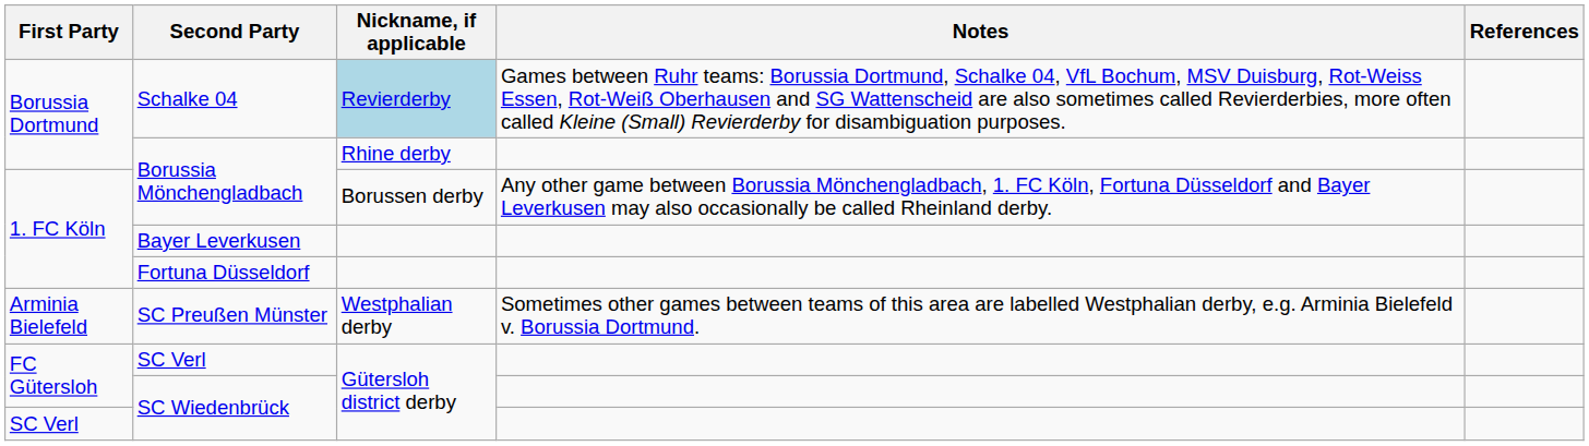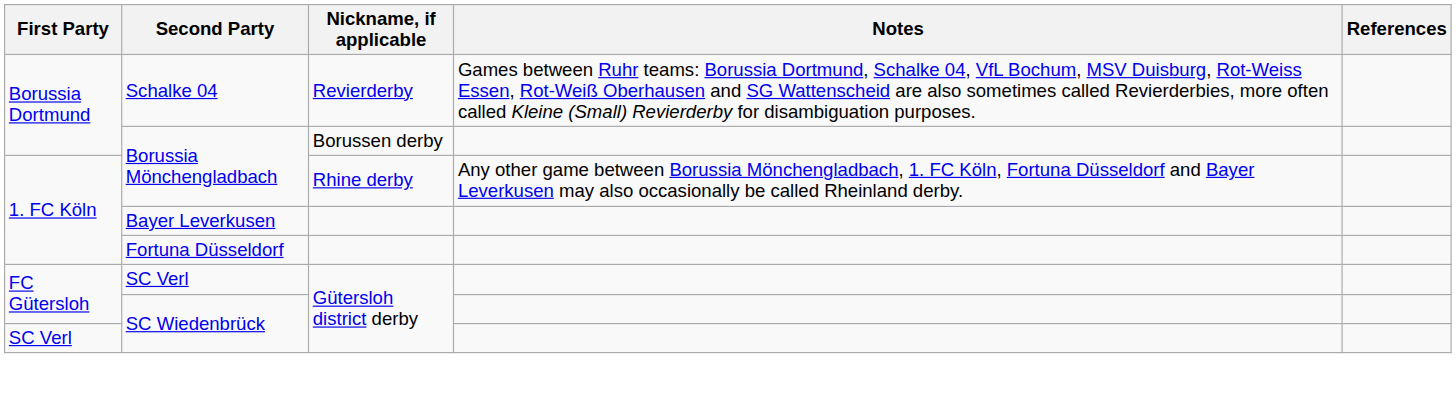 <table class="wikitable">
 <tr>
 <th>First Party</th>
 <th>Second Party</th>
 <th>Nickname, if applicable</th>
 <th>Notes</th>
 <th>References</th>
 </tr>
 <tr>
 <td rowspan=2><a href='#'>Borussia Dortmund</a></td>
 <td><a href='#'>Schalke 04</a></td>
-<td style="background: lightblue;"><a href='#'>Revierderby</a></td>
+<td><a href='#'>Revierderby</a></td>
 <td>Games between <a href='#'>Ruhr</a> teams: <a href='#'>Borussia Dortmund</a>, <a href='#'>Schalke 04</a>, <a href='#'>VfL Bochum</a>, <a href='#'>MSV Duisburg</a>, <a href='#'>Rot-Weiss Essen</a>, <a href='#'>Rot-Weiß Oberhausen</a> and <a href='#'>SG Wattenscheid</a> are also sometimes called Revierderbies, more often called <em>Kleine (Small) Revierderby</em> for disambiguation purposes.</td>
 <td></td>
 </tr>
 <tr>
 <td rowspan=2><a href='#'>Borussia Mönchengladbach</a></td>
-<td><a href='#'>Rhine derby</a></td>
+<td>Borussen derby</td>
 <td></td>
 <td></td>
 </tr>
 <tr>
 <td rowspan="3"><a href='#'>1. FC Köln</a></td>
-<td>Borussen derby</td>
+<td><a href='#'>Rhine derby</a></td>
 <td>Any other game between <a href='#'>Borussia Mönchengladbach</a>, <a href='#'>1. FC Köln</a>, <a href='#'>Fortuna Düsseldorf</a> and <a href='#'>Bayer Leverkusen</a> may also occasionally be called Rheinland derby.</td>
 <td></td>
 </tr>
 <tr>
 <td><a href='#'>Bayer Leverkusen</a></td>
 <td></td>
 <td></td>
 <td></td>
 </tr>
 <tr>
 <td><a href='#'>Fortuna Düsseldorf</a></td>
 <td></td>
 <td></td>
 <td></td>
-</tr>
-<tr>
-<td><a href='#'>Arminia Bielefeld</a></td>
-<td><a href='#'>SC Preußen Münster</a></td>
-<td><a href='#'>Westphalian</a> derby</td>
-<td>Sometimes other games between teams of this area are labelled Westphalian derby, e.g. Arminia Bielefeld v. <a href='#'>Borussia Dortmund</a>.</td>
-<td><br></td>
 </tr>
 <tr>
 <td rowspan=2><a href='#'>FC Gütersloh</a></td>
 <td><a href='#'>SC Verl</a></td>
 <td rowspan=3><a href='#'>Gütersloh district</a> derby</td>
 <td></td>
 <td></td>
 </tr>
 <tr>
 <td rowspan=2><a href='#'>SC Wiedenbrück</a></td>
 <td></td>
 <td> </td>
 </tr>
 <tr>
 <td><a href='#'>SC Verl</a></td>
 <td></td>
 <td></td>
 </tr>
 </table>
